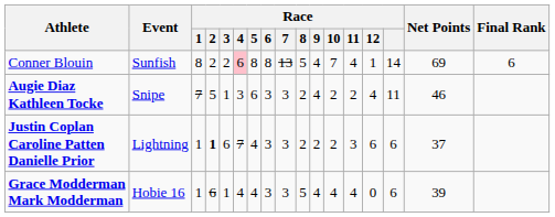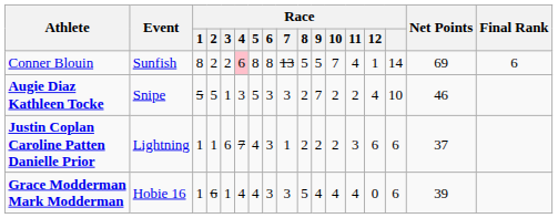 <table class="wikitable" style="font-size:90%">
 <tr>
 <th rowspan=2>Athlete</th>
 <th rowspan=2>Event</th>
 <th colspan=13>Race</th>
 <th rowspan=2>Net Points</th>
 <th rowspan=2>Final Rank</th>
 </tr>
 <tr style="font-size:95%">
 <th>1</th>
 <th>2</th>
 <th>3</th>
 <th>4</th>
 <th>5</th>
 <th>6</th>
 <th>7</th>
 <th>8</th>
 <th>9</th>
 <th>10</th>
 <th>11</th>
 <th>12</th>
 <th></th>
 </tr>
 <tr align=center>
 <td align=left><a href='#'>Conner Blouin</a></td>
 <td align=left><a href='#'>Sunfish</a></td>
 <td>8</td>
 <td>2</td>
 <td>2</td>
 <td style="background: pink;">6</td>
 <td>8</td>
 <td>8</td>
 <td><s>13<br><small></small></s></td>
 <td>5</td>
-<td>4</td>
+<td>5</td>
 <td>7</td>
 <td>4</td>
 <td>1</td>
 <td>14<br></td>
 <td>69</td>
 <td>6</td>
 </tr>
 <tr align=center>
 <td align=left><strong><a href='#'>Augie Diaz</a><br><a href='#'>Kathleen Tocke</a></strong></td>
 <td align=left><a href='#'>Snipe</a></td>
-<td><s>7</s></td>
+<td><s>5</s></td>
 <td>5</td>
 <td>1</td>
 <td>3</td>
-<td>6</td>
+<td>5</td>
 <td>3</td>
 <td>3</td>
 <td>2</td>
-<td>4</td>
+<td>7</td>
 <td>2</td>
 <td>2</td>
 <td>4</td>
-<td>11</td>
+<td>10</td>
 <td>46</td>
 <td></td>
 </tr>
 <tr align=center>
 <td align=left><strong><a href='#'>Justin Coplan</a><br><a href='#'>Caroline Patten</a><br><a href='#'>Danielle Prior</a></strong></td>
 <td align=left><a href='#'>Lightning</a></td>
 <td>1</td>
-<td><strong>1</strong></td>
+<td>1</td>
 <td>6</td>
 <td><s>7</s></td>
 <td>4</td>
 <td>3</td>
-<td>3</td>
+<td>1</td>
 <td>2</td>
 <td>2</td>
 <td>2</td>
 <td>3</td>
 <td>6</td>
 <td>6</td>
 <td>37</td>
 <td></td>
 </tr>
 <tr align=center>
 <td align=left><strong><a href='#'>Grace Modderman</a><br><a href='#'>Mark Modderman</a></strong></td>
 <td align=left><a href='#'>Hobie 16</a></td>
 <td>1</td>
 <td><s>6</s></td>
 <td>1</td>
 <td>4</td>
 <td>4</td>
 <td>3</td>
 <td>3</td>
 <td>5</td>
 <td>4</td>
 <td>4</td>
 <td>4</td>
 <td>0</td>
 <td>6</td>
 <td>39</td>
 <td></td>
 </tr>
 </table>
